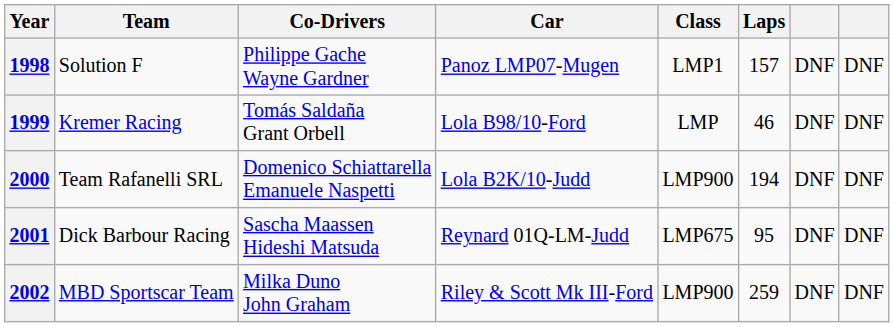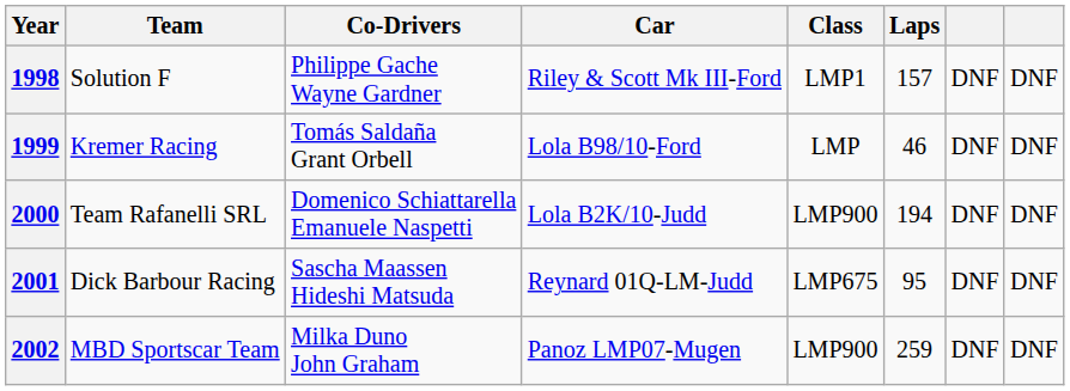 <table class="wikitable" style="text-align:center; font-size:90%">
 <tr>
 <th>Year</th>
 <th>Team</th>
 <th>Co-Drivers</th>
 <th>Car</th>
 <th>Class</th>
 <th>Laps</th>
 <th></th>
 <th></th>
 </tr>
 <tr>
 <th><a href='#'>1998</a></th>
 <td align="left"> Solution F</td>
 <td align="left"> <a href='#'>Philippe Gache</a><br> <a href='#'>Wayne Gardner</a></td>
-<td align="left"><a href='#'>Panoz LMP07</a>-<a href='#'>Mugen</a></td>
+<td align="left"><a href='#'>Riley & Scott Mk III</a>-<a href='#'>Ford</a></td>
 <td>LMP1</td>
 <td>157</td>
 <td>DNF</td>
 <td>DNF</td>
 </tr>
 <tr>
 <th><a href='#'>1999</a></th>
 <td align="left"> <a href='#'>Kremer Racing</a></td>
 <td align="left"> <a href='#'>Tomás Saldaña</a><br> Grant Orbell</td>
 <td align="left"><a href='#'>Lola B98/10</a>-<a href='#'>Ford</a></td>
 <td>LMP</td>
 <td>46</td>
 <td>DNF</td>
 <td>DNF</td>
 </tr>
 <tr>
 <th><a href='#'>2000</a></th>
 <td align="left"> Team Rafanelli SRL</td>
 <td align="left"> <a href='#'>Domenico Schiattarella</a><br> <a href='#'>Emanuele Naspetti</a></td>
 <td align="left"><a href='#'>Lola B2K/10</a>-<a href='#'>Judd</a></td>
 <td>LMP900</td>
 <td>194</td>
 <td>DNF</td>
 <td>DNF</td>
 </tr>
 <tr>
 <th><a href='#'>2001</a></th>
 <td align="left"> Dick Barbour Racing</td>
 <td align="left"> <a href='#'>Sascha Maassen</a><br> <a href='#'>Hideshi Matsuda</a></td>
 <td align="left"><a href='#'>Reynard</a> 01Q-LM-<a href='#'>Judd</a></td>
 <td>LMP675</td>
 <td>95</td>
 <td>DNF</td>
 <td>DNF</td>
 </tr>
 <tr>
 <th><a href='#'>2002</a></th>
 <td align="left"> <a href='#'>MBD Sportscar Team</a></td>
 <td align="left"> <a href='#'>Milka Duno</a><br> <a href='#'>John Graham</a></td>
-<td align="left"><a href='#'>Riley & Scott Mk III</a>-<a href='#'>Ford</a></td>
+<td align="left"><a href='#'>Panoz LMP07</a>-<a href='#'>Mugen</a></td>
 <td>LMP900</td>
 <td>259</td>
 <td>DNF</td>
 <td>DNF</td>
 </tr>
 </table>
